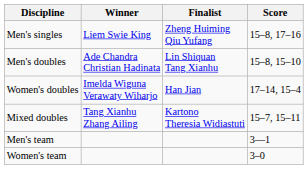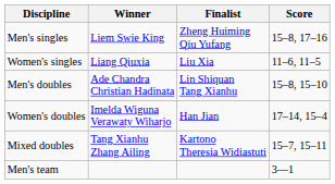 <table class=wikitable>
 <tr>
 <th>Discipline</th>
 <th>Winner</th>
 <th>Finalist</th>
 <th>Score</th>
 </tr>
 <tr>
 <td>Men's singles</td>
 <td> <a href='#'>Liem Swie King</a></td>
 <td> <a href='#'>Zheng Huiming</a><br> <a href='#'>Qiu Yufang</a></td>
 <td>15–8, 17–16</td>
+</tr>
+<tr>
+<td>Women's singles</td>
+<td> <a href='#'>Liang Qiuxia</a></td>
+<td> <a href='#'>Liu Xia</a></td>
+<td>11–6, 11–5</td>
 </tr>
 <tr>
 <td>Men's doubles</td>
 <td> <a href='#'>Ade Chandra</a><br> <a href='#'>Christian Hadinata</a></td>
 <td> <a href='#'>Lin Shiquan</a><br> <a href='#'>Tang Xianhu</a></td>
 <td>15–8, 15–10</td>
 </tr>
 <tr>
 <td>Women's doubles</td>
 <td> <a href='#'>Imelda Wiguna</a><br> <a href='#'>Verawaty Wiharjo</a></td>
 <td> <a href='#'>Han Jian</a></td>
 <td>17–14, 15–4</td>
 </tr>
 <tr>
 <td>Mixed doubles</td>
 <td> <a href='#'>Tang Xianhu</a><br> <a href='#'>Zhang Ailing</a></td>
 <td> <a href='#'>Kartono</a><br> <a href='#'>Theresia Widiastuti</a></td>
 <td>15–7, 15–11</td>
 </tr>
 <tr>
 <td>Men's team</td>
 <td></td>
 <td></td>
 <td>3—1</td>
 </tr>
-<tr>
-<td>Women's team</td>
-<td></td>
-<td></td>
-<td>3–0</td>
-</tr>
 </table>
